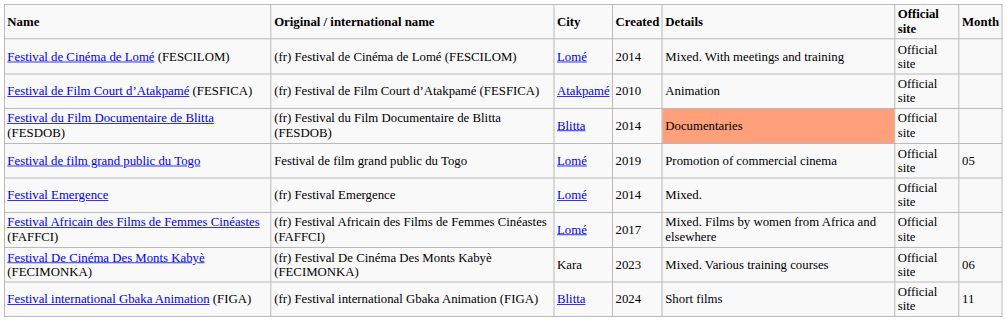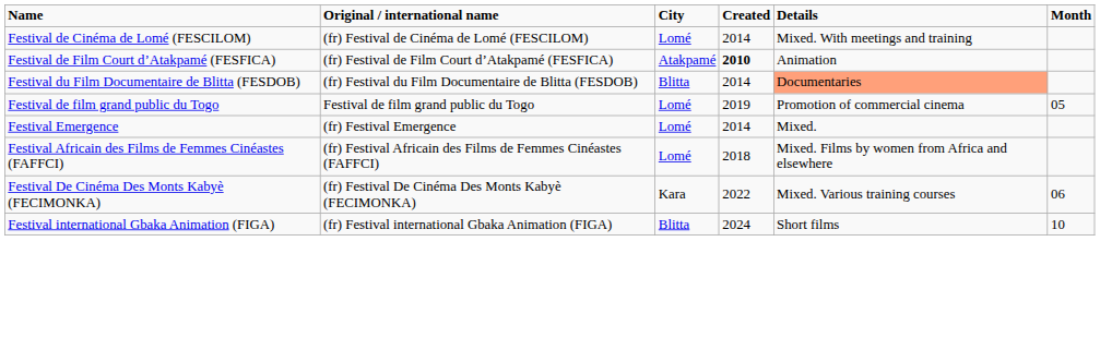 <table class="wikitable">
 <tr>
 <td><strong>Name</strong></td>
 <td><strong>Original / international name</strong></td>
 <td><strong>City</strong></td>
 <td><strong>Created</strong></td>
 <td><strong>Details</strong></td>
-<td><strong>Official site</strong></td>
 <td><strong>Month</strong></td>
 </tr>
 <tr>
 <td><a href='#'>Festival de Cinéma de Lomé</a> (FESCILOM)</td>
 <td>(fr) Festival de Cinéma de Lomé (FESCILOM)</td>
 <td><a href='#'>Lomé</a></td>
 <td>2014</td>
 <td>Mixed. With meetings and training</td>
-<td>Official site</td>
 <td></td>
 </tr>
 <tr>
 <td><a href='#'>Festival de Film Court d’Atakpamé</a> (FESFICA)</td>
 <td>(fr) Festival de Film Court d’Atakpamé (FESFICA)</td>
 <td><a href='#'>Atakpamé</a></td>
-<td>2010</td>
+<td><strong>2010</strong></td>
 <td>Animation</td>
-<td>Official site</td>
 <td></td>
 </tr>
 <tr>
 <td><a href='#'>Festival du Film Documentaire de Blitta</a> (FESDOB)</td>
 <td>(fr) Festival du Film Documentaire de Blitta (FESDOB)</td>
 <td><a href='#'>Blitta</a></td>
 <td>2014</td>
 <td style="background: lightsalmon;">Documentaries</td>
-<td>Official site</td>
 <td></td>
 </tr>
 <tr>
 <td><a href='#'>Festival de film grand public du Togo</a></td>
 <td>Festival de film grand public du Togo</td>
 <td><a href='#'>Lomé</a></td>
 <td>2019</td>
 <td>Promotion of commercial cinema</td>
-<td>Official site</td>
 <td>05</td>
 </tr>
 <tr>
 <td><a href='#'>Festival Emergence</a></td>
 <td>(fr) Festival Emergence</td>
 <td><a href='#'>Lomé</a></td>
 <td>2014</td>
 <td>Mixed.</td>
-<td>Official site</td>
 <td></td>
 </tr>
 <tr>
 <td><a href='#'>Festival Africain des Films de Femmes Cinéastes</a> (FAFFCI)</td>
 <td>(fr) Festival Africain des Films de Femmes Cinéastes (FAFFCI)</td>
 <td><a href='#'>Lomé</a></td>
-<td>2017</td>
+<td>2018</td>
 <td>Mixed. Films by women from Africa and elsewhere</td>
-<td>Official site</td>
 <td></td>
 </tr>
 <tr>
 <td><a href='#'>Festival De Cinéma Des Monts Kabyè</a> (FECIMONKA)</td>
 <td>(fr) Festival De Cinéma Des Monts Kabyè (FECIMONKA)</td>
 <td>Kara</td>
-<td>2023</td>
+<td>2022</td>
 <td>Mixed. Various training courses</td>
-<td>Official site</td>
 <td>06</td>
 </tr>
 <tr>
 <td><a href='#'>Festival international Gbaka Animation</a> (FIGA)</td>
 <td>(fr) Festival international Gbaka Animation (FIGA)</td>
 <td><a href='#'>Blitta</a></td>
 <td>2024</td>
 <td>Short films</td>
-<td>Official site</td>
-<td>11</td>
+<td>10</td>
 </tr>
 </table>
